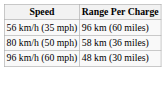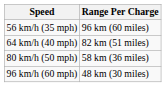 <table class="wikitable">
 <tr>
 <th>Speed</th>
 <th>Range Per Charge</th>
 </tr>
 <tr>
 <td>56 km/h (35 mph)</td>
 <td>96 km (60 miles)</td>
 </tr>
 <tr>
+<td>64 km/h (40 mph)</td>
+<td>82 km (51 miles)</td>
+</tr>
+<tr>
 <td>80 km/h (50 mph)</td>
 <td>58 km (36 miles)</td>
 </tr>
 <tr>
 <td>96 km/h (60 mph)</td>
 <td>48 km (30 miles)</td>
 </tr>
 </table>
